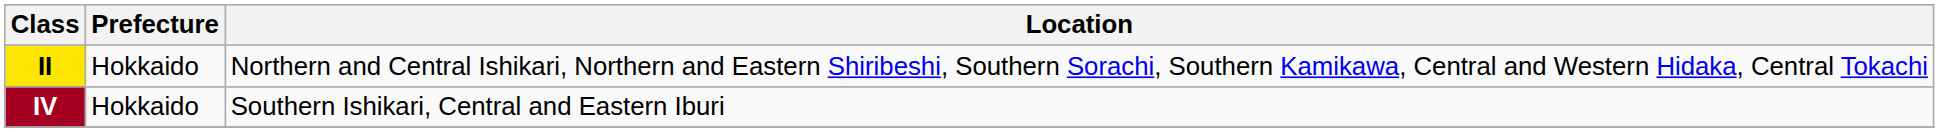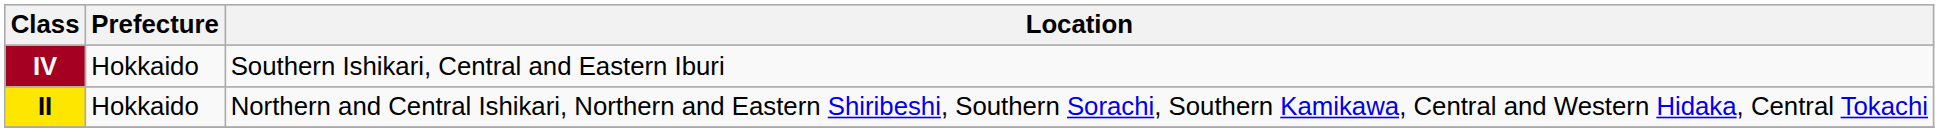 <table class="wikitable">
 <tr>
 <th>Class</th>
 <th>Prefecture</th>
 <th>Location</th>
 </tr>
 <tr>
+<th style="background:#a50021; color:#fff">IV</th>
+<td>Hokkaido</td>
+<td>Southern Ishikari, Central and Eastern Iburi</td>
+</tr>
+<tr>
 <th rowspan="1" style="background:#fee600">II</th>
 <td>Hokkaido</td>
 <td>Northern and Central Ishikari, Northern and Eastern <a href='#'>Shiribeshi</a>, Southern <a href='#'>Sorachi</a>, Southern <a href='#'>Kamikawa</a>, Central and Western <a href='#'>Hidaka</a>, Central <a href='#'>Tokachi</a></td>
 </tr>
 <tr>
-<th style="background:#a50021; color:#fff">IV</th>
-<td>Hokkaido</td>
-<td>Southern Ishikari, Central and Eastern Iburi</td>
-</tr>
-<tr>
 </tr>
 </table>
